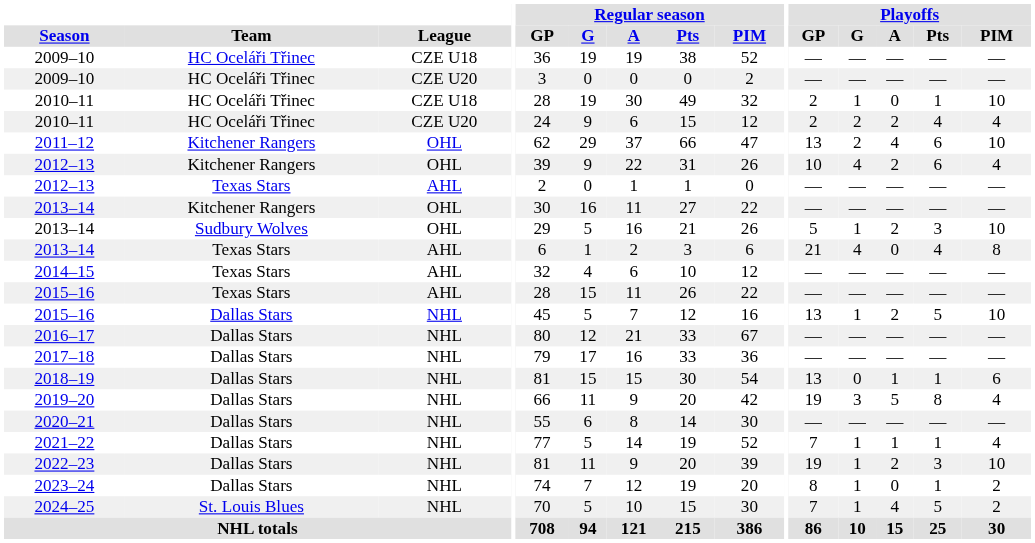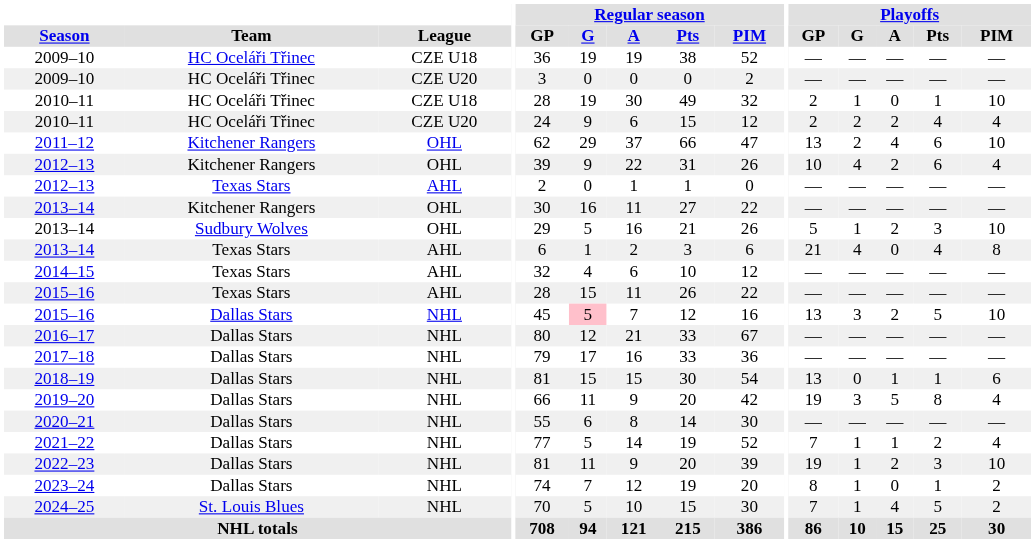 <table border="0" cellpadding="1" cellspacing="0" style="text-align:center; width:60em;">
 <tr style="background:#e0e0e0;">
 <th colspan="3" bgcolor="#ffffff"></th>
 <th rowspan="99" bgcolor="#ffffff"></th>
 <th colspan="5"><a href='#'>Regular season</a></th>
 <th rowspan="99" bgcolor="#ffffff"></th>
 <th colspan="5"><a href='#'>Playoffs</a></th>
 </tr>
 <tr style="background:#e0e0e0;">
 <th><a href='#'>Season</a></th>
 <th>Team</th>
 <th>League</th>
 <th>GP</th>
 <th><a href='#'>G</a></th>
 <th><a href='#'>A</a></th>
 <th><a href='#'>Pts</a></th>
 <th><a href='#'>PIM</a></th>
 <th>GP</th>
 <th>G</th>
 <th>A</th>
 <th>Pts</th>
 <th>PIM</th>
 </tr>
 <tr>
 <td>2009–10</td>
 <td><a href='#'>HC Oceláři Třinec</a></td>
 <td>CZE U18</td>
 <td>36</td>
 <td>19</td>
 <td>19</td>
 <td>38</td>
 <td>52</td>
 <td>—</td>
 <td>—</td>
 <td>—</td>
 <td>—</td>
 <td>—</td>
 </tr>
 <tr bgcolor="#f0f0f0">
 <td>2009–10</td>
 <td>HC Oceláři Třinec</td>
 <td>CZE U20</td>
 <td>3</td>
 <td>0</td>
 <td>0</td>
 <td>0</td>
 <td>2</td>
 <td>—</td>
 <td>—</td>
 <td>—</td>
 <td>—</td>
 <td>—</td>
 </tr>
 <tr>
 <td>2010–11</td>
 <td>HC Oceláři Třinec</td>
 <td>CZE U18</td>
 <td>28</td>
 <td>19</td>
 <td>30</td>
 <td>49</td>
 <td>32</td>
 <td>2</td>
 <td>1</td>
 <td>0</td>
 <td>1</td>
 <td>10</td>
 </tr>
 <tr bgcolor="#f0f0f0">
 <td>2010–11</td>
 <td>HC Oceláři Třinec</td>
 <td>CZE U20</td>
 <td>24</td>
 <td>9</td>
 <td>6</td>
 <td>15</td>
 <td>12</td>
 <td>2</td>
 <td>2</td>
 <td>2</td>
 <td>4</td>
 <td>4</td>
 </tr>
 <tr>
 <td><a href='#'>2011–12</a></td>
 <td><a href='#'>Kitchener Rangers</a></td>
 <td><a href='#'>OHL</a></td>
 <td>62</td>
 <td>29</td>
 <td>37</td>
 <td>66</td>
 <td>47</td>
 <td>13</td>
 <td>2</td>
 <td>4</td>
 <td>6</td>
 <td>10</td>
 </tr>
 <tr bgcolor="#f0f0f0">
 <td><a href='#'>2012–13</a></td>
 <td>Kitchener Rangers</td>
 <td>OHL</td>
 <td>39</td>
 <td>9</td>
 <td>22</td>
 <td>31</td>
 <td>26</td>
 <td>10</td>
 <td>4</td>
 <td>2</td>
 <td>6</td>
 <td>4</td>
 </tr>
 <tr>
 <td><a href='#'>2012–13</a></td>
 <td><a href='#'>Texas Stars</a></td>
 <td><a href='#'>AHL</a></td>
 <td>2</td>
 <td>0</td>
 <td>1</td>
 <td>1</td>
 <td>0</td>
 <td>—</td>
 <td>—</td>
 <td>—</td>
 <td>—</td>
 <td>—</td>
 </tr>
 <tr bgcolor="#f0f0f0">
 <td><a href='#'>2013–14</a></td>
 <td>Kitchener Rangers</td>
 <td>OHL</td>
 <td>30</td>
 <td>16</td>
 <td>11</td>
 <td>27</td>
 <td>22</td>
 <td>—</td>
 <td>—</td>
 <td>—</td>
 <td>—</td>
 <td>—</td>
 </tr>
 <tr>
 <td>2013–14</td>
 <td><a href='#'>Sudbury Wolves</a></td>
 <td>OHL</td>
 <td>29</td>
 <td>5</td>
 <td>16</td>
 <td>21</td>
 <td>26</td>
 <td>5</td>
 <td>1</td>
 <td>2</td>
 <td>3</td>
 <td>10</td>
 </tr>
 <tr bgcolor="#f0f0f0">
 <td><a href='#'>2013–14</a></td>
 <td>Texas Stars</td>
 <td>AHL</td>
 <td>6</td>
 <td>1</td>
 <td>2</td>
 <td>3</td>
 <td>6</td>
 <td>21</td>
 <td>4</td>
 <td>0</td>
 <td>4</td>
 <td>8</td>
 </tr>
 <tr>
 <td><a href='#'>2014–15</a></td>
 <td>Texas Stars</td>
 <td>AHL</td>
 <td>32</td>
 <td>4</td>
 <td>6</td>
 <td>10</td>
 <td>12</td>
 <td>—</td>
 <td>—</td>
 <td>—</td>
 <td>—</td>
 <td>—</td>
 </tr>
 <tr bgcolor="#f0f0f0">
 <td><a href='#'>2015–16</a></td>
 <td>Texas Stars</td>
 <td>AHL</td>
 <td>28</td>
 <td>15</td>
 <td>11</td>
 <td>26</td>
 <td>22</td>
 <td>—</td>
 <td>—</td>
 <td>—</td>
 <td>—</td>
 <td>—</td>
 </tr>
 <tr>
 <td><a href='#'>2015–16</a></td>
 <td><a href='#'>Dallas Stars</a></td>
 <td><a href='#'>NHL</a></td>
 <td>45</td>
-<td>5</td>
+<td style="background: pink;">5</td>
 <td>7</td>
 <td>12</td>
 <td>16</td>
 <td>13</td>
-<td>1</td>
+<td>3</td>
 <td>2</td>
 <td>5</td>
 <td>10</td>
 </tr>
 <tr bgcolor="#f0f0f0">
 <td><a href='#'>2016–17</a></td>
 <td>Dallas Stars</td>
 <td>NHL</td>
 <td>80</td>
 <td>12</td>
 <td>21</td>
 <td>33</td>
 <td>67</td>
 <td>—</td>
 <td>—</td>
 <td>—</td>
 <td>—</td>
 <td>—</td>
 </tr>
 <tr>
 <td><a href='#'>2017–18</a></td>
 <td>Dallas Stars</td>
 <td>NHL</td>
 <td>79</td>
 <td>17</td>
 <td>16</td>
 <td>33</td>
 <td>36</td>
 <td>—</td>
 <td>—</td>
 <td>—</td>
 <td>—</td>
 <td>—</td>
 </tr>
 <tr bgcolor="#f0f0f0">
 <td><a href='#'>2018–19</a></td>
 <td>Dallas Stars</td>
 <td>NHL</td>
 <td>81</td>
 <td>15</td>
 <td>15</td>
 <td>30</td>
 <td>54</td>
 <td>13</td>
 <td>0</td>
 <td>1</td>
 <td>1</td>
 <td>6</td>
 </tr>
 <tr>
 <td><a href='#'>2019–20</a></td>
 <td>Dallas Stars</td>
 <td>NHL</td>
 <td>66</td>
 <td>11</td>
 <td>9</td>
 <td>20</td>
 <td>42</td>
 <td>19</td>
 <td>3</td>
 <td>5</td>
 <td>8</td>
 <td>4</td>
 </tr>
 <tr bgcolor="#f0f0f0">
 <td><a href='#'>2020–21</a></td>
 <td>Dallas Stars</td>
 <td>NHL</td>
 <td>55</td>
 <td>6</td>
 <td>8</td>
 <td>14</td>
 <td>30</td>
 <td>—</td>
 <td>—</td>
 <td>—</td>
 <td>—</td>
 <td>—</td>
 </tr>
 <tr>
 <td><a href='#'>2021–22</a></td>
 <td>Dallas Stars</td>
 <td>NHL</td>
 <td>77</td>
 <td>5</td>
 <td>14</td>
 <td>19</td>
 <td>52</td>
 <td>7</td>
 <td>1</td>
 <td>1</td>
-<td>1</td>
+<td>2</td>
 <td>4</td>
 </tr>
 <tr bgcolor="#f0f0f0">
 <td><a href='#'>2022–23</a></td>
 <td>Dallas Stars</td>
 <td>NHL</td>
 <td>81</td>
 <td>11</td>
 <td>9</td>
 <td>20</td>
 <td>39</td>
 <td>19</td>
 <td>1</td>
 <td>2</td>
 <td>3</td>
 <td>10</td>
 </tr>
 <tr>
 <td><a href='#'>2023–24</a></td>
 <td>Dallas Stars</td>
 <td>NHL</td>
 <td>74</td>
 <td>7</td>
 <td>12</td>
 <td>19</td>
 <td>20</td>
 <td>8</td>
 <td>1</td>
 <td>0</td>
 <td>1</td>
 <td>2</td>
 </tr>
 <tr bgcolor="#f0f0f0">
 <td><a href='#'>2024–25</a></td>
 <td><a href='#'>St. Louis Blues</a></td>
 <td>NHL</td>
 <td>70</td>
 <td>5</td>
 <td>10</td>
 <td>15</td>
 <td>30</td>
 <td>7</td>
 <td>1</td>
 <td>4</td>
 <td>5</td>
 <td>2</td>
 </tr>
 <tr bgcolor="#e0e0e0">
 <th colspan="3">NHL totals</th>
 <th>708</th>
 <th>94</th>
 <th>121</th>
 <th>215</th>
 <th>386</th>
 <th>86</th>
 <th>10</th>
 <th>15</th>
 <th>25</th>
 <th>30</th>
 </tr>
 </table>
